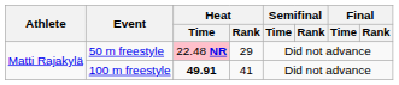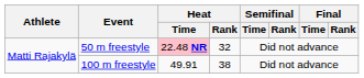 <table class=wikitable style="font-size:90%">
 <tr>
 <th rowspan="2">Athlete</th>
 <th rowspan="2">Event</th>
 <th colspan="2">Heat</th>
 <th colspan="2">Semifinal</th>
 <th colspan="2">Final</th>
 </tr>
 <tr style="font-size:95%">
 <th>Time</th>
 <th>Rank</th>
 <th>Time</th>
 <th>Rank</th>
 <th>Time</th>
 <th>Rank</th>
 </tr>
 <tr align=center>
 <td align=left rowspan=2><a href='#'>Matti Rajakylä</a></td>
 <td align=left><a href='#'>50 m freestyle</a></td>
 <td style="background: pink;">22.48 <strong><a href='#'>NR</a></strong></td>
-<td>29</td>
+<td>32</td>
 <td colspan=4>Did not advance</td>
 </tr>
 <tr align=center>
 <td align=left><a href='#'>100 m freestyle</a></td>
-<td><strong>49.91</strong></td>
-<td>41</td>
+<td>49.91</td>
+<td>38</td>
 <td colspan=4>Did not advance</td>
 </tr>
 </table>
